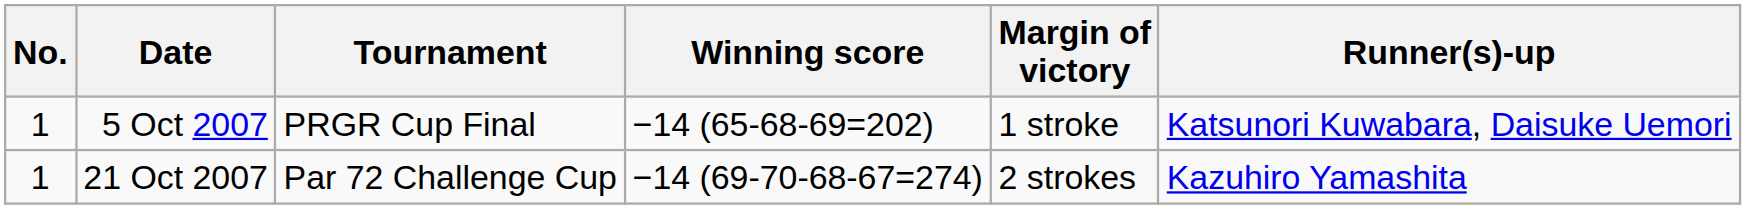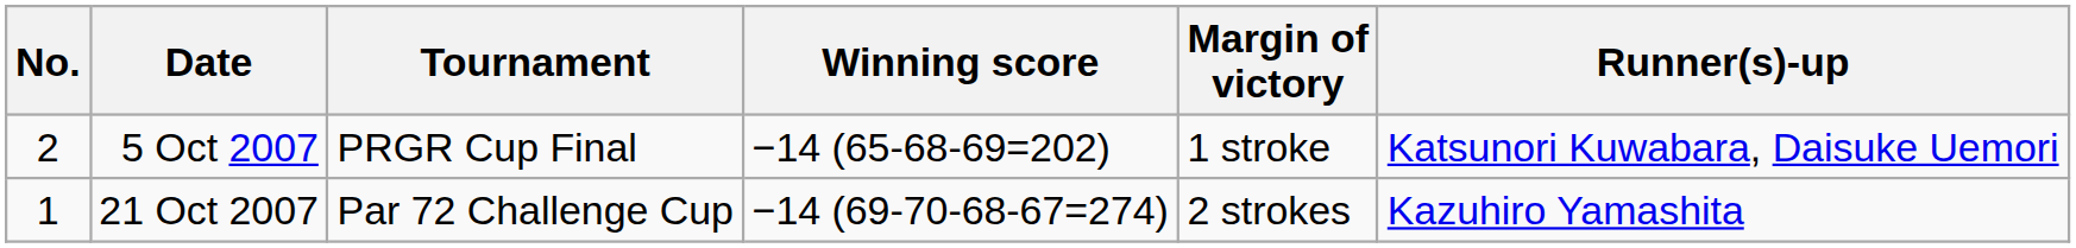 <table class="wikitable" style="font-size:95%;">
 <tr>
 <th>No.</th>
 <th>Date</th>
 <th>Tournament</th>
 <th>Winning score</th>
 <th>Margin of<br>victory</th>
 <th>Runner(s)-up</th>
 </tr>
 <tr>
-<td align=center>1</td>
+<td align=center>2</td>
 <td align=right>5 Oct <a href='#'>2007</a></td>
 <td>PRGR Cup Final</td>
 <td>−14 (65-68-69=202)</td>
 <td>1 stroke</td>
 <td> <a href='#'>Katsunori Kuwabara</a>,  <a href='#'>Daisuke Uemori</a></td>
 </tr>
 <tr>
 <td align=center>1</td>
 <td align=right>21 Oct 2007</td>
 <td>Par 72 Challenge Cup</td>
 <td>−14 (69-70-68-67=274)</td>
 <td>2 strokes</td>
 <td> <a href='#'>Kazuhiro Yamashita</a></td>
 </tr>
 </table>
